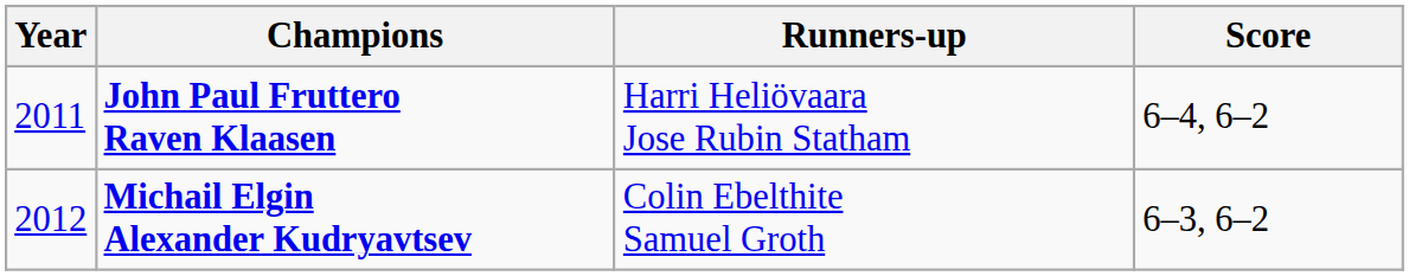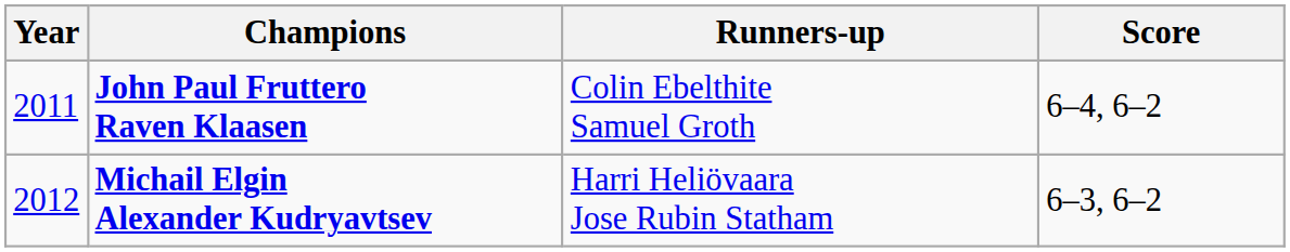 <table class="wikitable" style="font-size:90%">
 <tr>
 <th>Year</th>
 <th width="200">Champions</th>
 <th width="200">Runners-up</th>
 <th width="100">Score</th>
 </tr>
 <tr>
 <td><a href='#'>2011</a></td>
 <td> <strong><a href='#'>John Paul Fruttero</a></strong> <br>  <strong><a href='#'>Raven Klaasen</a></strong></td>
-<td> <a href='#'>Harri Heliövaara</a> <br>  <a href='#'>Jose Rubin Statham</a></td>
+<td> <a href='#'>Colin Ebelthite</a> <br>  <a href='#'>Samuel Groth</a></td>
 <td>6–4, 6–2</td>
 </tr>
 <tr>
 <td><a href='#'>2012</a></td>
 <td> <strong><a href='#'>Michail Elgin</a></strong> <br>  <strong><a href='#'>Alexander Kudryavtsev</a></strong></td>
-<td> <a href='#'>Colin Ebelthite</a> <br>  <a href='#'>Samuel Groth</a></td>
+<td> <a href='#'>Harri Heliövaara</a> <br>  <a href='#'>Jose Rubin Statham</a></td>
 <td>6–3, 6–2</td>
 </tr>
 </table>
